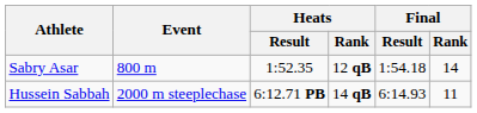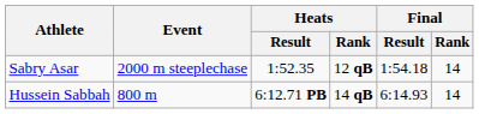 <table class="wikitable" style="font-size:90%">
 <tr>
 <th rowspan=2>Athlete</th>
 <th rowspan=2>Event</th>
 <th colspan=2>Heats</th>
 <th colspan=2>Final</th>
 </tr>
 <tr style="font-size:95%">
 <th>Result</th>
 <th>Rank</th>
 <th>Result</th>
 <th>Rank</th>
 </tr>
 <tr align=center>
 <td align=left><a href='#'>Sabry Asar</a></td>
-<td align=left><a href='#'>800 m</a></td>
+<td align=left><a href='#'>2000 m steeplechase</a></td>
 <td>1:52.35</td>
 <td>12 <strong>qB</strong></td>
 <td>1:54.18</td>
 <td>14</td>
 </tr>
 <tr align=center>
 <td align=left><a href='#'>Hussein Sabbah</a></td>
-<td align=left><a href='#'>2000 m steeplechase</a></td>
+<td align=left><a href='#'>800 m</a></td>
 <td>6:12.71 <strong>PB</strong></td>
 <td>14 <strong>qB</strong></td>
 <td>6:14.93</td>
-<td>11</td>
+<td>14</td>
 </tr>
 </table>
